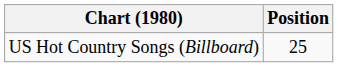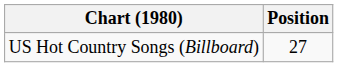 <table class="wikitable">
 <tr>
 <th>Chart (1980)</th>
 <th>Position</th>
 </tr>
 <tr>
 <td>US Hot Country Songs (<em>Billboard</em>)</td>
-<td align="center">25</td>
+<td align="center">27</td>
 </tr>
 </table>
